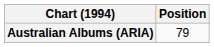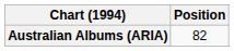 <table class="wikitable plainrowheaders" style="text-align:center">
 <tr>
 <th scope="col">Chart (1994)</th>
 <th scope="col">Position</th>
 </tr>
 <tr>
 <th scope="row">Australian Albums (ARIA)</th>
-<td style="text-align:center;">79</td>
+<td style="text-align:center;">82</td>
 </tr>
 </table>
